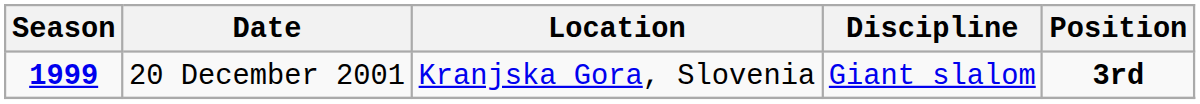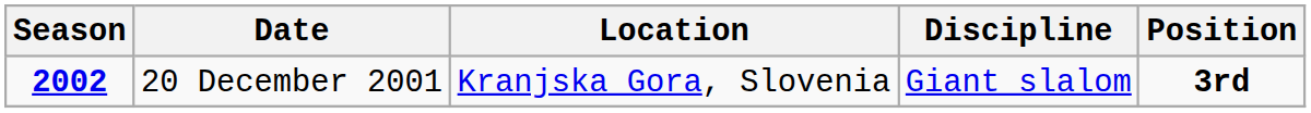 <table class="wikitable" style="text-align:center; font-size:100%;">
 <tr>
 <th>Season</th>
 <th>Date</th>
 <th>Location</th>
 <th>Discipline</th>
 <th>Position</th>
 </tr>
 <tr>
-<td><strong><a href='#'>1999</a></strong></td>
+<td><strong><a href='#'>2002</a></strong></td>
 <td align="right">20 December 2001</td>
 <td align="left"> <a href='#'>Kranjska Gora</a>, Slovenia</td>
 <td><a href='#'>Giant slalom</a></td>
 <td><strong>3rd</strong></td>
 </tr>
 <tr>
 </tr>
 </table>
